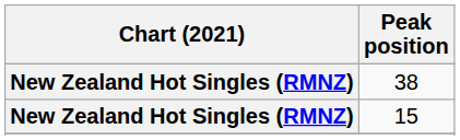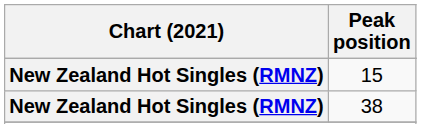 <table class="wikitable sortable plainrowheaders" style="text-align:center">
 <tr>
 <th scope="col">Chart (2021)</th>
 <th scope="col">Peak<br>position</th>
 </tr>
 <tr>
 </tr>
 <tr>
 </tr>
 <tr>
 </tr>
 <tr>
+<th scope="row">New Zealand Hot Singles (<a href='#'>RMNZ</a>)</th>
+<td>15</td>
+</tr>
+<tr>
 <th scope="row">New Zealand Hot Singles (<a href='#'>RMNZ</a>)<br></th>
 <td>38</td>
-</tr>
-<tr>
-<th scope="row">New Zealand Hot Singles (<a href='#'>RMNZ</a>)</th>
-<td>15</td>
 </tr>
 <tr>
 </tr>
 <tr>
 </tr>
 <tr>
 </tr>
 <tr>
 </tr>
 </table>
